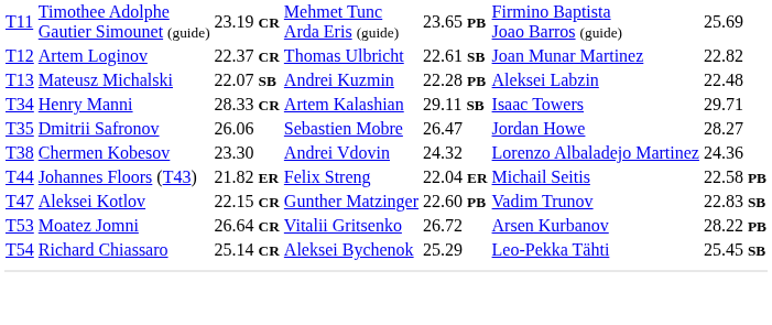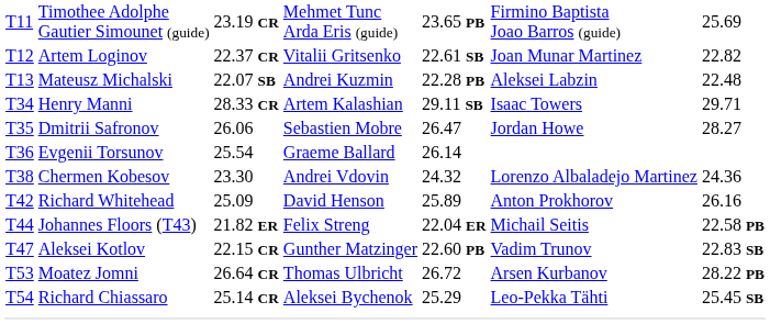 <table>
 <tr>
 <td><a href='#'>T11</a></td>
 <td><a href='#'>Timothee Adolphe</a><br><a href='#'>Gautier Simounet</a> <small>(guide)</small><br></td>
 <td>23.19 <small><strong>CR</strong></small></td>
 <td><a href='#'>Mehmet Tunc</a><br><a href='#'>Arda Eris</a> <small>(guide)</small><br></td>
 <td>23.65 <small><strong>PB</strong></small></td>
 <td><a href='#'>Firmino Baptista</a><br><a href='#'>Joao Barros</a> <small>(guide)</small><br></td>
 <td>25.69</td>
 </tr>
 <tr>
 <td><a href='#'>T12</a></td>
 <td><a href='#'>Artem Loginov</a><br></td>
 <td>22.37 <small><strong>CR</strong></small></td>
-<td><a href='#'>Thomas Ulbricht</a><br></td>
+<td><a href='#'>Vitalii Gritsenko</a><br></td>
 <td>22.61 <small><strong>SB</strong></small></td>
 <td><a href='#'>Joan Munar Martinez</a><br></td>
 <td>22.82</td>
 </tr>
 <tr>
 <td><a href='#'>T13</a></td>
 <td><a href='#'>Mateusz Michalski</a><br></td>
 <td>22.07 <small><strong>SB</strong></small></td>
 <td><a href='#'>Andrei Kuzmin</a><br></td>
 <td>22.28 <small><strong>PB</strong></small></td>
 <td><a href='#'>Aleksei Labzin</a><br></td>
 <td>22.48</td>
 </tr>
 <tr>
 <td><a href='#'>T34</a></td>
 <td><a href='#'>Henry Manni</a><br></td>
 <td>28.33 <small><strong>CR</strong></small></td>
 <td><a href='#'>Artem Kalashian</a><br></td>
 <td>29.11 <small><strong>SB</strong></small></td>
 <td><a href='#'>Isaac Towers</a><br></td>
 <td>29.71</td>
 </tr>
 <tr>
 <td><a href='#'>T35</a></td>
 <td><a href='#'>Dmitrii Safronov</a><br></td>
 <td>26.06</td>
 <td><a href='#'>Sebastien Mobre</a><br></td>
 <td>26.47</td>
 <td><a href='#'>Jordan Howe</a><br></td>
 <td>28.27</td>
 </tr>
 <tr>
+<td><a href='#'>T36</a></td>
+<td><a href='#'>Evgenii Torsunov</a><br></td>
+<td>25.54</td>
+<td><a href='#'>Graeme Ballard</a><br></td>
+<td>26.14</td>
+<td></td>
+<td></td>
+</tr>
+<tr>
 <td><a href='#'>T38</a></td>
 <td><a href='#'>Chermen Kobesov</a><br></td>
 <td>23.30</td>
 <td><a href='#'>Andrei Vdovin</a><br></td>
 <td>24.32</td>
 <td><a href='#'>Lorenzo Albaladejo Martinez</a><br></td>
 <td>24.36</td>
+</tr>
+<tr>
+<td><a href='#'>T42</a></td>
+<td><a href='#'>Richard Whitehead</a><br></td>
+<td>25.09</td>
+<td><a href='#'>David Henson</a><br></td>
+<td>25.89</td>
+<td><a href='#'>Anton Prokhorov</a><br></td>
+<td>26.16</td>
 </tr>
 <tr>
 <td><a href='#'>T44</a></td>
 <td><a href='#'>Johannes Floors</a> (<a href='#'>T43</a>)<br></td>
 <td>21.82 <small><strong>ER</strong></small></td>
 <td><a href='#'>Felix Streng</a><br></td>
 <td>22.04 <small><strong>ER</strong></small></td>
 <td><a href='#'>Michail Seitis</a><br></td>
 <td>22.58 <small><strong>PB</strong></small></td>
 </tr>
 <tr>
 <td><a href='#'>T47</a></td>
 <td><a href='#'>Aleksei Kotlov</a><br></td>
 <td>22.15 <small><strong>CR</strong></small></td>
 <td><a href='#'>Gunther Matzinger</a><br></td>
 <td>22.60 <small><strong>PB</strong></small></td>
 <td><a href='#'>Vadim Trunov</a><br></td>
 <td>22.83 <small><strong>SB</strong></small></td>
 </tr>
 <tr>
 <td><a href='#'>T53</a></td>
 <td><a href='#'>Moatez Jomni</a><br></td>
 <td>26.64 <small><strong>CR</strong></small></td>
-<td><a href='#'>Vitalii Gritsenko</a><br></td>
+<td><a href='#'>Thomas Ulbricht</a><br></td>
 <td>26.72</td>
 <td><a href='#'>Arsen Kurbanov</a><br></td>
 <td>28.22 <small><strong>PB</strong></small></td>
 </tr>
 <tr>
 <td><a href='#'>T54</a></td>
 <td><a href='#'>Richard Chiassaro</a><br></td>
 <td>25.14 <small><strong>CR</strong></small></td>
 <td><a href='#'>Aleksei Bychenok</a><br></td>
 <td>25.29</td>
 <td><a href='#'>Leo-Pekka Tähti</a><br></td>
 <td>25.45 <small><strong>SB</strong></small></td>
 </tr>
 <tr>
 <td colspan=7></td>
 </tr>
 <tr>
 </tr>
 <tr bgcolor= e8e8e8>
 <td colspan=7></td>
 </tr>
 </table>
